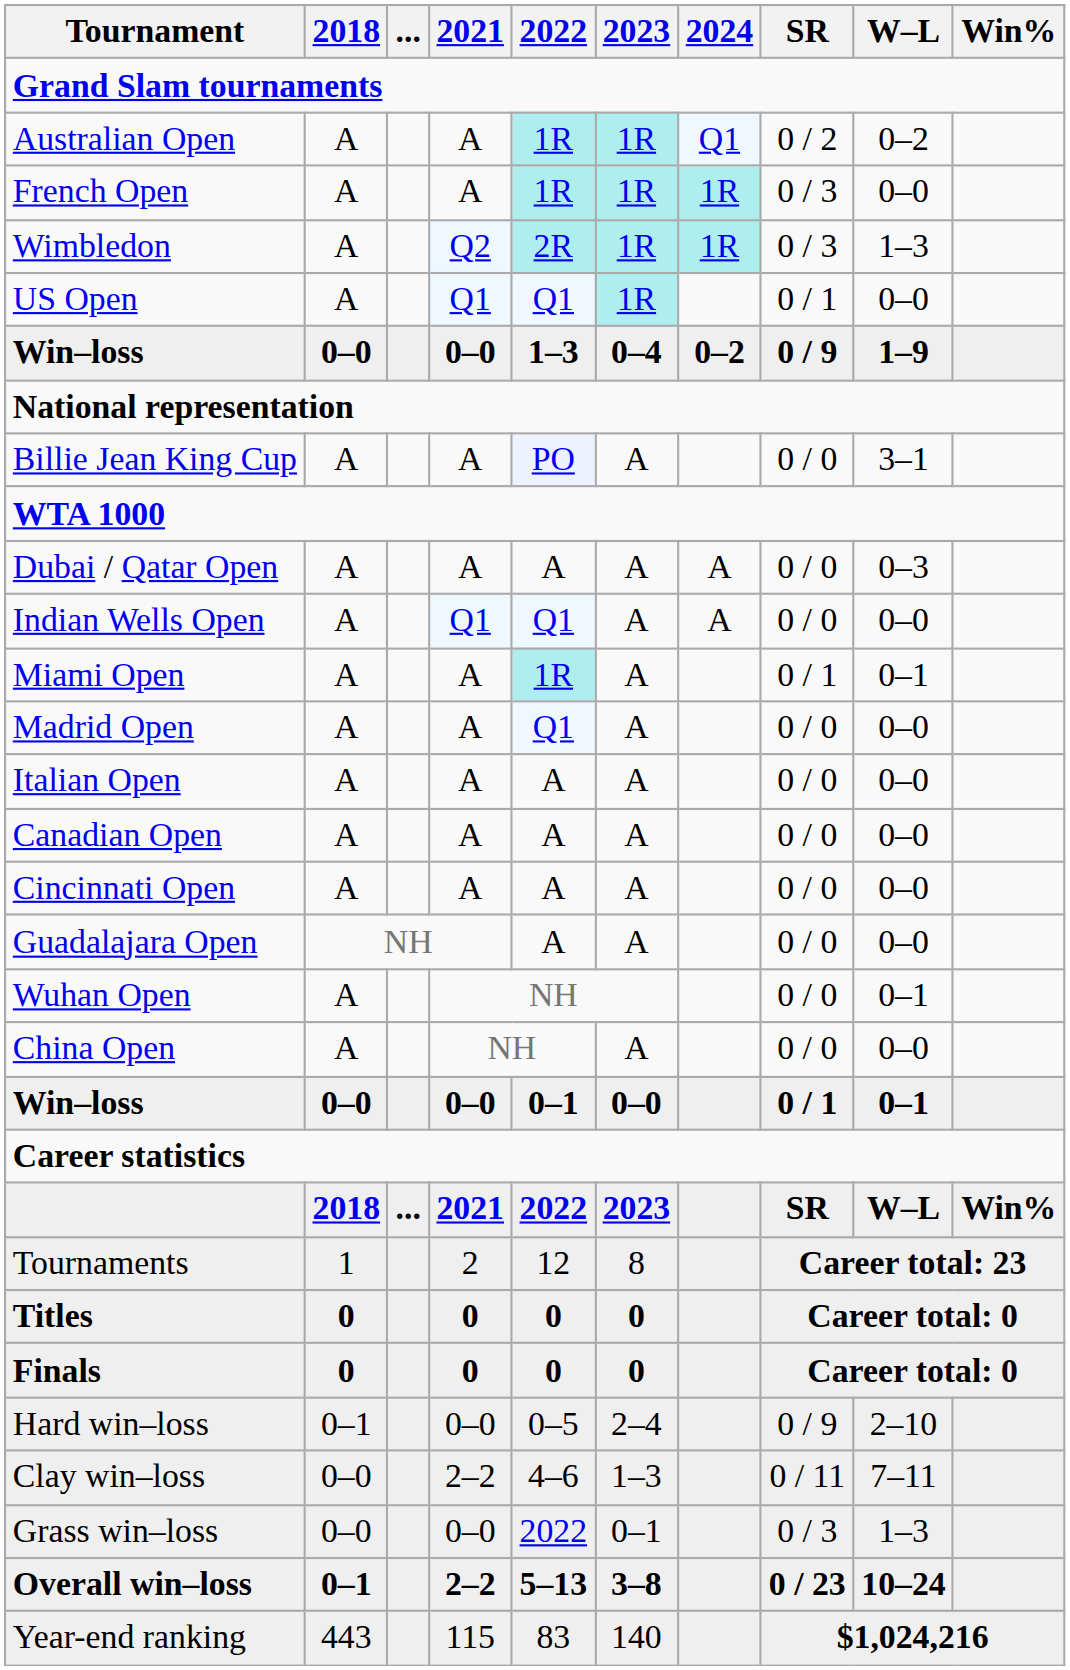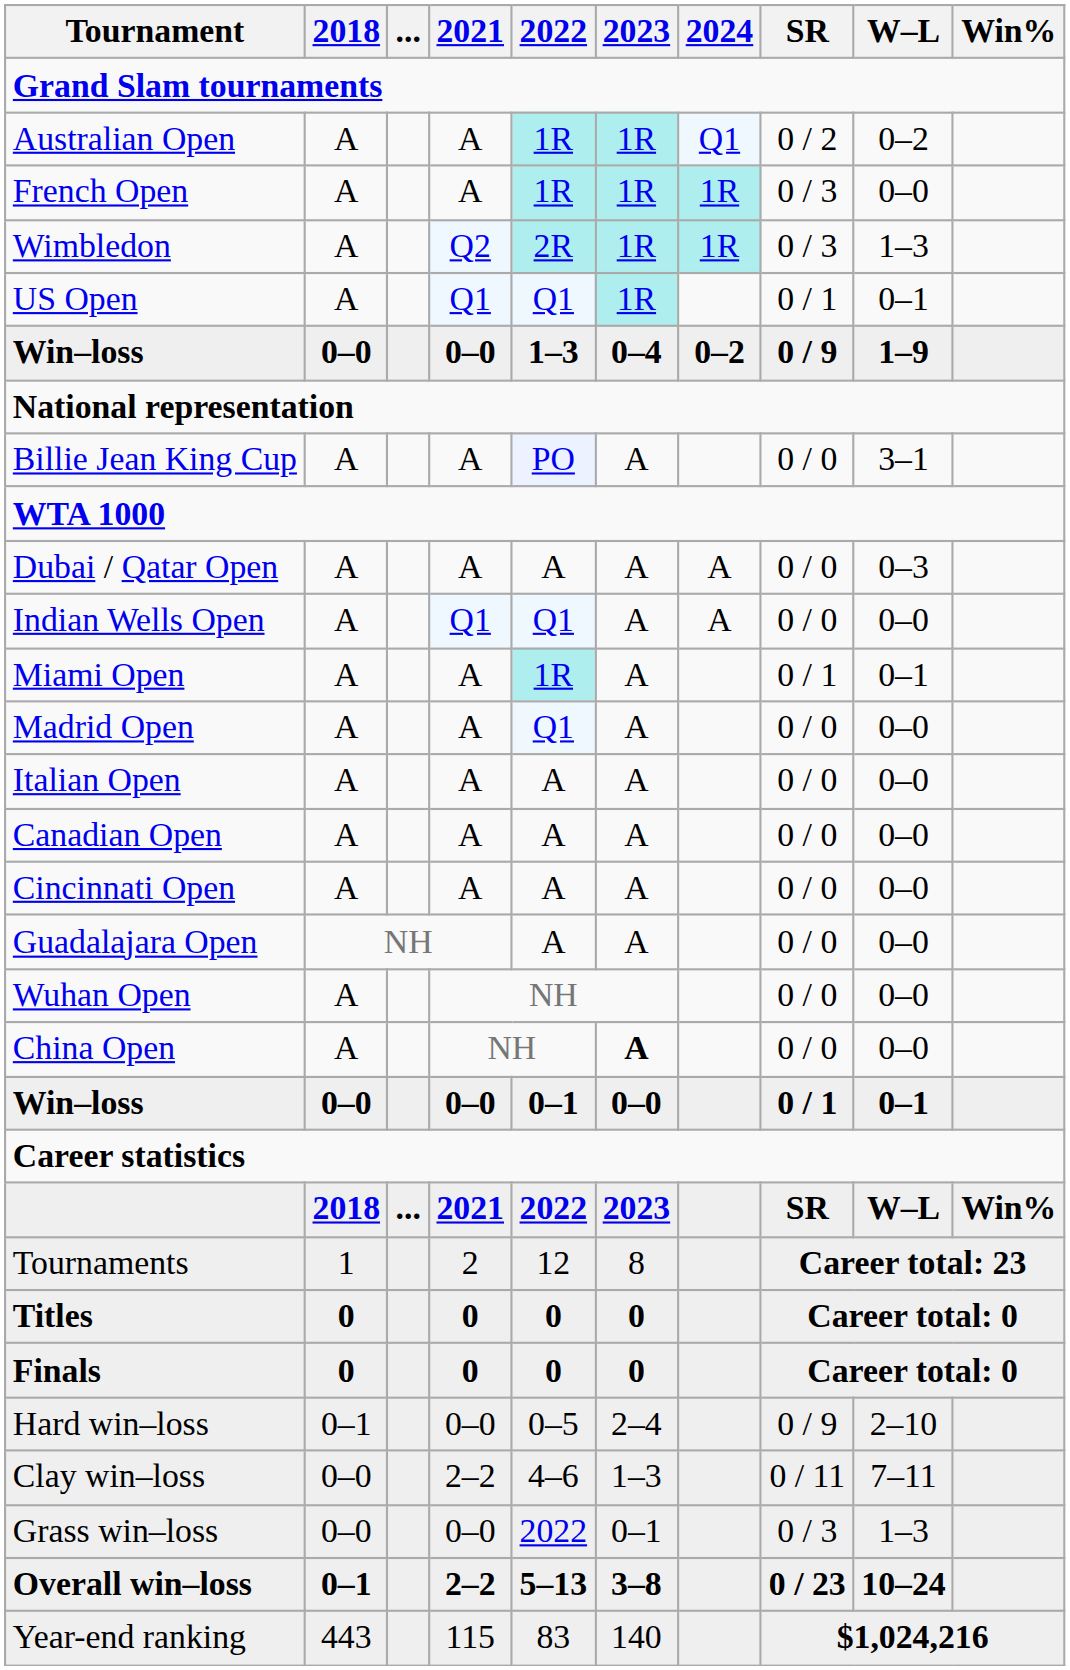 <table class=wikitable style=text-align:center>
 <tr>
 <th>Tournament</th>
 <th><a href='#'>2018</a></th>
 <th>...</th>
 <th><a href='#'>2021</a></th>
 <th><a href='#'>2022</a></th>
 <th><a href='#'>2023</a></th>
 <th><a href='#'>2024</a></th>
 <th>SR</th>
 <th>W–L</th>
 <th>Win%</th>
 </tr>
 <tr>
 <td colspan="10" style="text-align:left"><strong><a href='#'>Grand Slam tournaments</a></strong></td>
 </tr>
 <tr>
 <td style=text-align:left><a href='#'>Australian Open</a></td>
 <td>A</td>
 <td></td>
 <td>A</td>
 <td style=background:#afeeee><a href='#'>1R</a></td>
 <td style=background:#afeeee><a href='#'>1R</a></td>
 <td style=background:#f0f8ff><a href='#'>Q1</a></td>
 <td>0 / 2</td>
 <td>0–2</td>
 <td></td>
 </tr>
 <tr>
 <td style=text-align:left><a href='#'>French Open</a></td>
 <td>A</td>
 <td></td>
 <td>A</td>
 <td style=background:#afeeee><a href='#'>1R</a></td>
 <td style=background:#afeeee><a href='#'>1R</a></td>
 <td style=background:#afeeee><a href='#'>1R</a></td>
 <td>0 / 3</td>
 <td>0–0</td>
 <td></td>
 </tr>
 <tr>
 <td style=text-align:left><a href='#'>Wimbledon</a></td>
 <td>A</td>
 <td></td>
 <td style=background:#f0f8ff><a href='#'>Q2</a></td>
 <td style=background:#afeeee><a href='#'>2R</a></td>
 <td style=background:#afeeee><a href='#'>1R</a></td>
 <td style=background:#afeeee><a href='#'>1R</a></td>
 <td>0 / 3</td>
 <td>1–3</td>
 <td></td>
 </tr>
 <tr>
 <td style=text-align:left><a href='#'>US Open</a></td>
 <td>A</td>
 <td></td>
 <td style=background:#f0f8ff><a href='#'>Q1</a></td>
 <td style=background:#f0f8ff><a href='#'>Q1</a></td>
 <td style=background:#afeeee><a href='#'>1R</a></td>
 <td></td>
 <td>0 / 1</td>
-<td>0–0</td>
+<td>0–1</td>
 <td></td>
 </tr>
 <tr style=background:#efefef;font-weight:bold>
 <td style=text-align:left>Win–loss</td>
 <td>0–0</td>
 <td></td>
 <td>0–0</td>
 <td>1–3</td>
 <td>0–4</td>
 <td>0–2</td>
 <td>0 / 9</td>
 <td>1–9</td>
 <td></td>
 </tr>
 <tr>
 <td colspan="10" style="text-align:left"><strong>National representation</strong></td>
 </tr>
 <tr>
 <td style=text-align:left><a href='#'>Billie Jean King Cup</a></td>
 <td>A</td>
 <td></td>
 <td>A</td>
 <td style=background:#ecf2ff><a href='#'>PO</a></td>
 <td>A</td>
 <td></td>
 <td>0 / 0</td>
 <td>3–1</td>
 <td></td>
 </tr>
 <tr>
 <td colspan="10" style="text-align:left"><strong><a href='#'>WTA 1000</a></strong></td>
 </tr>
 <tr>
 <td style=text-align:left><a href='#'>Dubai</a> / <a href='#'>Qatar Open</a></td>
 <td>A</td>
 <td></td>
 <td>A</td>
 <td>A</td>
 <td>A</td>
 <td>A</td>
 <td>0 / 0</td>
 <td>0–3</td>
 <td></td>
 </tr>
 <tr>
 <td style=text-align:left><a href='#'>Indian Wells Open</a></td>
 <td>A</td>
 <td></td>
 <td style=background:#f0f8ff><a href='#'>Q1</a></td>
 <td style=background:#f0f8ff><a href='#'>Q1</a></td>
 <td>A</td>
 <td>A</td>
 <td>0 / 0</td>
 <td>0–0</td>
 <td></td>
 </tr>
 <tr>
 <td style=text-align:left><a href='#'>Miami Open</a></td>
 <td>A</td>
 <td></td>
 <td>A</td>
 <td style=background:#afeeee><a href='#'>1R</a></td>
 <td>A</td>
 <td></td>
 <td>0 / 1</td>
 <td>0–1</td>
 <td></td>
 </tr>
 <tr>
 <td style=text-align:left><a href='#'>Madrid Open</a></td>
 <td>A</td>
 <td></td>
 <td>A</td>
 <td style=background:#f0f8ff><a href='#'>Q1</a></td>
 <td>A</td>
 <td></td>
 <td>0 / 0</td>
 <td>0–0</td>
 <td></td>
 </tr>
 <tr>
 <td style=text-align:left><a href='#'>Italian Open</a></td>
 <td>A</td>
 <td></td>
 <td>A</td>
 <td>A</td>
 <td>A</td>
 <td></td>
 <td>0 / 0</td>
 <td>0–0</td>
 <td></td>
 </tr>
 <tr>
 <td style=text-align:left><a href='#'>Canadian Open</a></td>
 <td>A</td>
 <td></td>
 <td>A</td>
 <td>A</td>
 <td>A</td>
 <td></td>
 <td>0 / 0</td>
 <td>0–0</td>
 <td></td>
 </tr>
 <tr>
 <td style=text-align:left><a href='#'>Cincinnati Open</a></td>
 <td>A</td>
 <td></td>
 <td>A</td>
 <td>A</td>
 <td>A</td>
 <td></td>
 <td>0 / 0</td>
 <td>0–0</td>
 <td></td>
 </tr>
 <tr>
 <td style=text-align:left><a href='#'>Guadalajara Open</a></td>
 <td colspan=3 style=color:#767676>NH</td>
 <td>A</td>
 <td>A</td>
 <td></td>
 <td>0 / 0</td>
 <td>0–0</td>
 <td></td>
 </tr>
 <tr>
 <td style=text-align:left><a href='#'>Wuhan Open</a></td>
 <td>A</td>
 <td></td>
 <td colspan=3 style=color:#767676>NH</td>
 <td></td>
 <td>0 / 0</td>
-<td>0–1</td>
+<td>0–0</td>
 <td></td>
 </tr>
 <tr>
 <td style=text-align:left><a href='#'>China Open</a></td>
 <td>A</td>
 <td></td>
 <td colspan=2 style=color:#767676>NH</td>
-<td>A</td>
+<td><strong>A</strong></td>
 <td></td>
 <td>0 / 0</td>
 <td>0–0</td>
 <td></td>
 </tr>
 <tr style=background:#efefef;font-weight:bold>
 <td style=text-align:left>Win–loss</td>
 <td>0–0</td>
 <td></td>
 <td>0–0</td>
 <td>0–1</td>
 <td>0–0</td>
 <td></td>
 <td>0 / 1</td>
 <td>0–1</td>
 <td></td>
 </tr>
 <tr>
 <td colspan="10" style="text-align:left"><strong>Career statistics</strong></td>
 </tr>
 <tr style=background:#efefef;font-weight:bold>
 <td></td>
 <td><a href='#'>2018</a></td>
 <td>...</td>
 <td><a href='#'>2021</a></td>
 <td><a href='#'>2022</a></td>
 <td><a href='#'>2023</a></td>
 <td></td>
 <td>SR</td>
 <td>W–L</td>
 <td>Win%</td>
 </tr>
 <tr style=background:#efefef>
 <td style=text-align:left>Tournaments</td>
 <td>1</td>
 <td></td>
 <td>2</td>
 <td>12</td>
 <td>8</td>
 <td></td>
 <td colspan="3"><strong>Career total: 23</strong></td>
 </tr>
 <tr style=background:#efefef;font-weight:bold>
 <td style=text-align:left>Titles</td>
 <td>0</td>
 <td></td>
 <td>0</td>
 <td>0</td>
 <td>0</td>
 <td></td>
 <td colspan="3">Career total: 0</td>
 </tr>
 <tr style=background:#efefef;font-weight:bold>
 <td style=text-align:left>Finals</td>
 <td>0</td>
 <td></td>
 <td>0</td>
 <td>0</td>
 <td>0</td>
 <td></td>
 <td colspan="3">Career total: 0</td>
 </tr>
 <tr style=background:#efefef>
 <td style=text-align:left>Hard win–loss</td>
 <td>0–1</td>
 <td></td>
 <td>0–0</td>
 <td>0–5</td>
 <td>2–4</td>
 <td></td>
 <td>0 / 9</td>
 <td>2–10</td>
 <td></td>
 </tr>
 <tr style=background:#efefef>
 <td style=text-align:left>Clay win–loss</td>
 <td>0–0</td>
 <td></td>
 <td>2–2</td>
 <td>4–6</td>
 <td>1–3</td>
 <td></td>
 <td>0 / 11</td>
 <td>7–11</td>
 <td></td>
 </tr>
 <tr style=background:#efefef>
 <td style=text-align:left>Grass win–loss</td>
 <td>0–0</td>
 <td></td>
 <td>0–0</td>
 <td><a href='#'>2022</a></td>
 <td>0–1</td>
 <td></td>
 <td>0 / 3</td>
 <td>1–3</td>
 <td></td>
 </tr>
 <tr style=background:#efefef;font-weight:bold>
 <td style=text-align:left>Overall win–loss</td>
 <td>0–1</td>
 <td></td>
 <td>2–2</td>
 <td>5–13</td>
 <td>3–8</td>
 <td></td>
 <td>0 / 23</td>
 <td>10–24</td>
 <td></td>
 </tr>
 <tr style=background:#efefef>
 <td style=text-align:left>Year-end ranking</td>
 <td>443</td>
 <td></td>
 <td>115</td>
 <td>83</td>
 <td>140</td>
 <td></td>
 <td colspan="3"><strong>$1,024,216</strong></td>
 </tr>
 </table>
